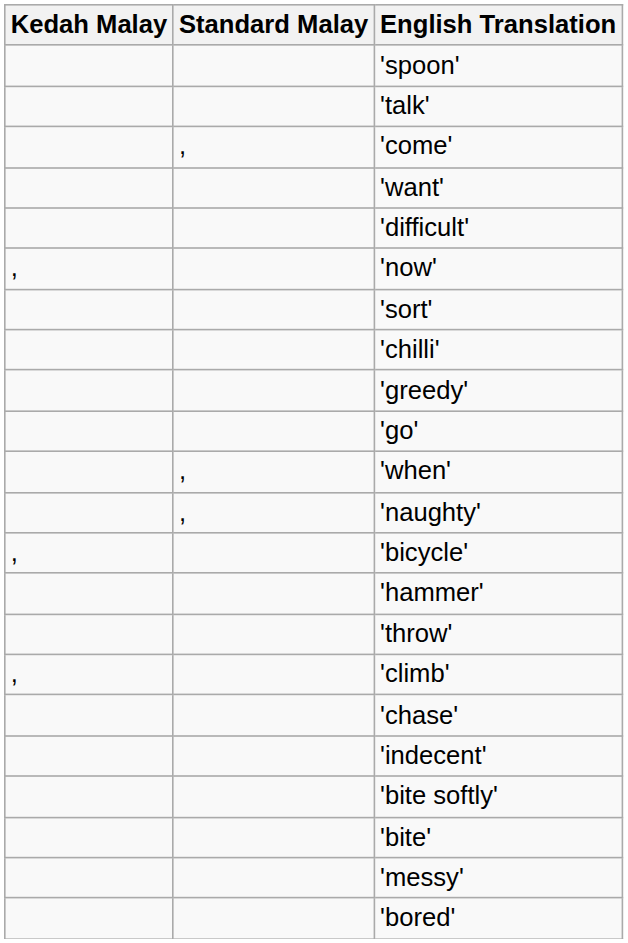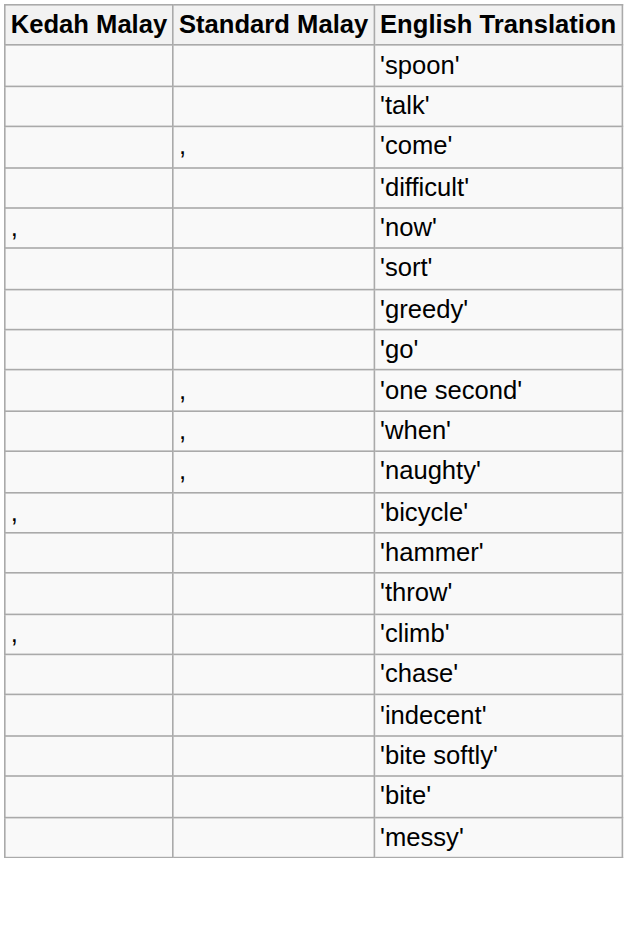 <table class="wikitable">
 <tr>
 <th>Kedah Malay</th>
 <th>Standard Malay</th>
 <th>English Translation</th>
 </tr>
 <tr>
 <td></td>
 <td></td>
 <td>'spoon'</td>
 </tr>
 <tr>
 <td></td>
 <td></td>
 <td>'talk'</td>
 </tr>
 <tr>
 <td></td>
 <td>, </td>
 <td>'come'</td>
 </tr>
 <tr>
 <td></td>
 <td></td>
-<td>'want'</td>
-</tr>
-<tr>
-<td></td>
-<td></td>
 <td>'difficult'</td>
 </tr>
 <tr>
 <td>, </td>
 <td></td>
 <td>'now'</td>
 </tr>
 <tr>
 <td></td>
 <td></td>
 <td>'sort'</td>
 </tr>
 <tr>
 <td></td>
 <td></td>
-<td>'chilli'</td>
-</tr>
-<tr>
-<td></td>
-<td></td>
 <td>'greedy'</td>
 </tr>
 <tr>
 <td></td>
 <td></td>
 <td>'go'</td>
+</tr>
+<tr>
+<td></td>
+<td>, </td>
+<td>'one second'</td>
 </tr>
 <tr>
 <td></td>
 <td>, </td>
 <td>'when'</td>
 </tr>
 <tr>
 <td></td>
 <td>, </td>
 <td>'naughty'</td>
 </tr>
 <tr>
 <td>,</td>
 <td></td>
 <td>'bicycle'</td>
 </tr>
 <tr>
 <td></td>
 <td></td>
 <td>'hammer'</td>
 </tr>
 <tr>
 <td></td>
 <td></td>
 <td>'throw'</td>
 </tr>
 <tr>
 <td>,</td>
 <td></td>
 <td>'climb'</td>
 </tr>
 <tr>
 <td></td>
 <td></td>
 <td>'chase'</td>
 </tr>
 <tr>
 <td></td>
 <td></td>
 <td>'indecent'</td>
 </tr>
 <tr>
 <td></td>
 <td></td>
 <td>'bite softly'</td>
 </tr>
 <tr>
 <td></td>
 <td></td>
 <td>'bite'</td>
 </tr>
 <tr>
 <td></td>
 <td></td>
 <td>'messy'</td>
 </tr>
-<tr>
-<td></td>
-<td></td>
-<td>'bored'</td>
-</tr>
 </table>
